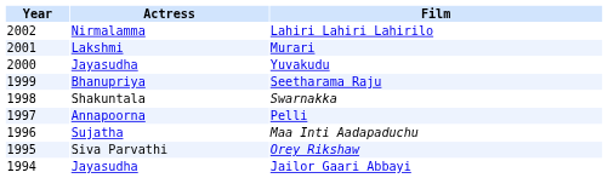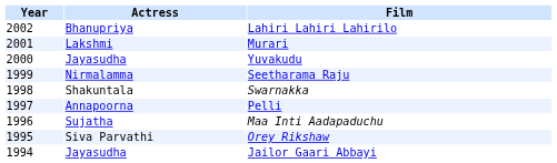 <table cellspacing="1" cellpadding="1" border="0" width="50%">
 <tr bgcolor="#d1e4fd">
 <th>Year</th>
 <th>Actress</th>
 <th>Film</th>
 </tr>
 <tr>
 <td>2002</td>
-<td><a href='#'>Nirmalamma</a></td>
+<td><a href='#'>Bhanupriya</a></td>
 <td><a href='#'>Lahiri Lahiri Lahirilo</a></td>
 </tr>
 <tr bgcolor=#edf3fe>
 <td>2001</td>
 <td><a href='#'>Lakshmi</a></td>
 <td><a href='#'>Murari</a></td>
 </tr>
 <tr>
 <td>2000</td>
 <td><a href='#'>Jayasudha</a></td>
 <td><a href='#'>Yuvakudu</a></td>
 </tr>
 <tr bgcolor=#edf3fe>
 <td>1999</td>
-<td><a href='#'>Bhanupriya</a></td>
+<td><a href='#'>Nirmalamma</a></td>
 <td><a href='#'>Seetharama Raju</a></td>
 </tr>
 <tr>
 <td>1998</td>
 <td>Shakuntala</td>
 <td><em>Swarnakka</em></td>
 </tr>
 <tr bgcolor=#edf3fe>
 <td>1997</td>
 <td><a href='#'>Annapoorna</a></td>
 <td><a href='#'>Pelli</a></td>
 </tr>
 <tr>
 <td>1996</td>
 <td><a href='#'>Sujatha</a></td>
 <td><em>Maa Inti Aadapaduchu</em></td>
 </tr>
 <tr bgcolor=#edf3fe>
 <td>1995</td>
 <td>Siva Parvathi</td>
 <td><em><a href='#'>Orey Rikshaw</a></em></td>
 </tr>
 <tr>
 <td>1994</td>
 <td><a href='#'>Jayasudha</a></td>
 <td><a href='#'>Jailor Gaari Abbayi</a></td>
 </tr>
 </table>
